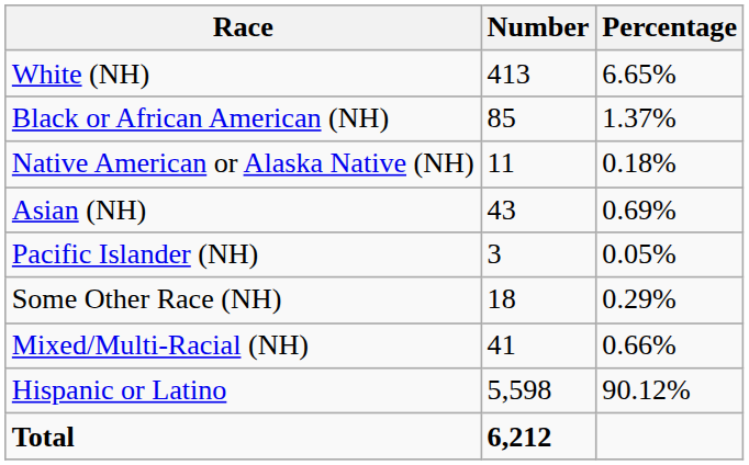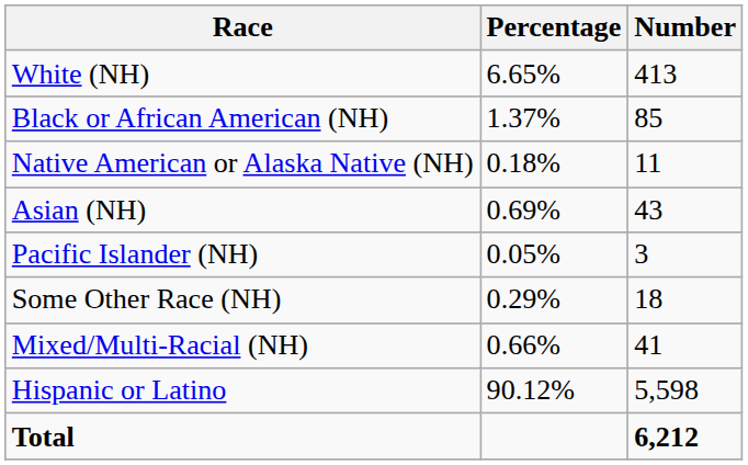 <table class="wikitable">
 <tr>
 <th>Race</th>
+<th>Percentage</th>
 <th>Number</th>
-<th>Percentage</th>
 </tr>
 <tr>
 <td><a href='#'>White</a> (NH)</td>
+<td>6.65%</td>
 <td>413</td>
-<td>6.65%</td>
 </tr>
 <tr>
 <td><a href='#'>Black or African American</a> (NH)</td>
+<td>1.37%</td>
 <td>85</td>
-<td>1.37%</td>
 </tr>
 <tr>
 <td><a href='#'>Native American</a> or <a href='#'>Alaska Native</a> (NH)</td>
+<td>0.18%</td>
 <td>11</td>
-<td>0.18%</td>
 </tr>
 <tr>
 <td><a href='#'>Asian</a> (NH)</td>
+<td>0.69%</td>
 <td>43</td>
-<td>0.69%</td>
 </tr>
 <tr>
 <td><a href='#'>Pacific Islander</a> (NH)</td>
+<td>0.05%</td>
 <td>3</td>
-<td>0.05%</td>
 </tr>
 <tr>
 <td>Some Other Race (NH)</td>
+<td>0.29%</td>
 <td>18</td>
-<td>0.29%</td>
 </tr>
 <tr>
 <td><a href='#'>Mixed/Multi-Racial</a> (NH)</td>
+<td>0.66%</td>
 <td>41</td>
-<td>0.66%</td>
 </tr>
 <tr>
 <td><a href='#'>Hispanic or Latino</a></td>
+<td>90.12%</td>
 <td>5,598</td>
-<td>90.12%</td>
 </tr>
 <tr>
 <td><strong>Total</strong></td>
+<td></td>
 <td><strong>6,212</strong></td>
-<td></td>
 </tr>
 </table>
